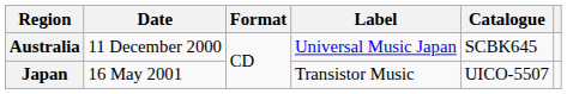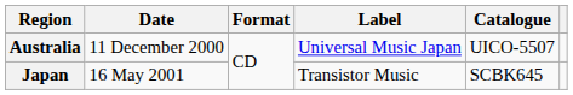 <table class="wikitable plainrowheaders">
 <tr>
 <th>Region</th>
 <th>Date</th>
 <th>Format</th>
 <th>Label</th>
 <th>Catalogue</th>
 <th></th>
 </tr>
 <tr>
 <th scope="row">Australia</th>
 <td>11 December 2000</td>
 <td rowspan="2">CD</td>
 <td><a href='#'>Universal Music Japan</a></td>
-<td>SCBK645</td>
+<td>UICO-5507</td>
 <td></td>
 </tr>
 <tr>
 <th scope="row">Japan</th>
 <td>16 May 2001</td>
 <td>Transistor Music</td>
-<td>UICO-5507</td>
+<td>SCBK645</td>
 <td></td>
 </tr>
 </table>
